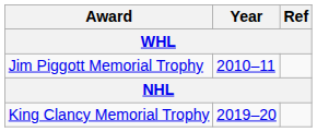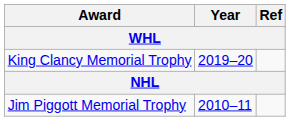 <table class="wikitable">
 <tr>
 <th>Award</th>
 <th>Year</th>
 <th>Ref</th>
 </tr>
 <tr>
 <th colspan="3"><a href='#'>WHL</a></th>
 </tr>
 <tr>
-<td><a href='#'>Jim Piggott Memorial Trophy</a></td>
-<td><a href='#'>2010–11</a></td>
+<td><a href='#'>King Clancy Memorial Trophy</a></td>
+<td><a href='#'>2019–20</a></td>
 <td></td>
 </tr>
 <tr>
 <th colspan="3"><a href='#'>NHL</a></th>
 </tr>
 <tr>
-<td><a href='#'>King Clancy Memorial Trophy</a></td>
-<td><a href='#'>2019–20</a></td>
+<td><a href='#'>Jim Piggott Memorial Trophy</a></td>
+<td><a href='#'>2010–11</a></td>
 <td></td>
 </tr>
 </table>
